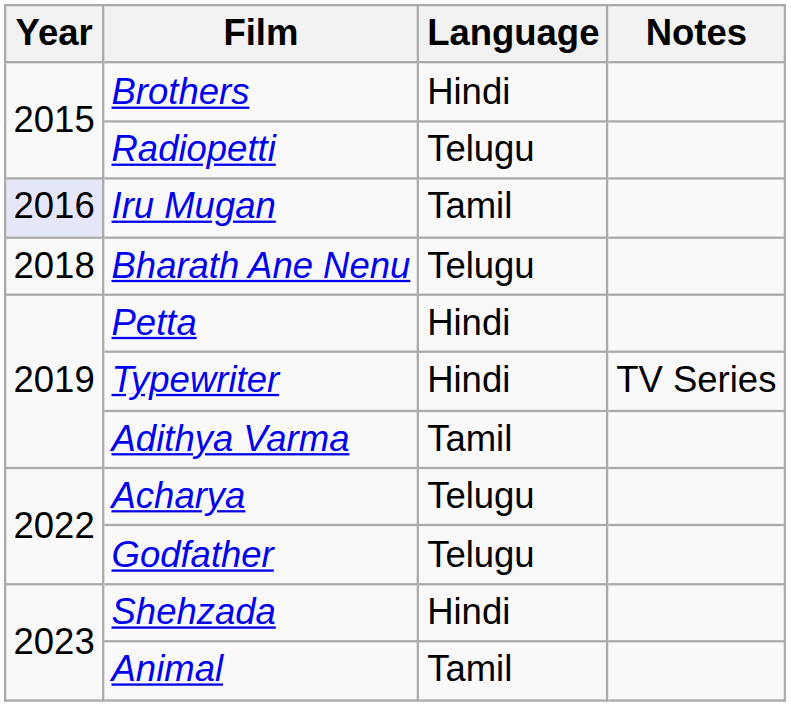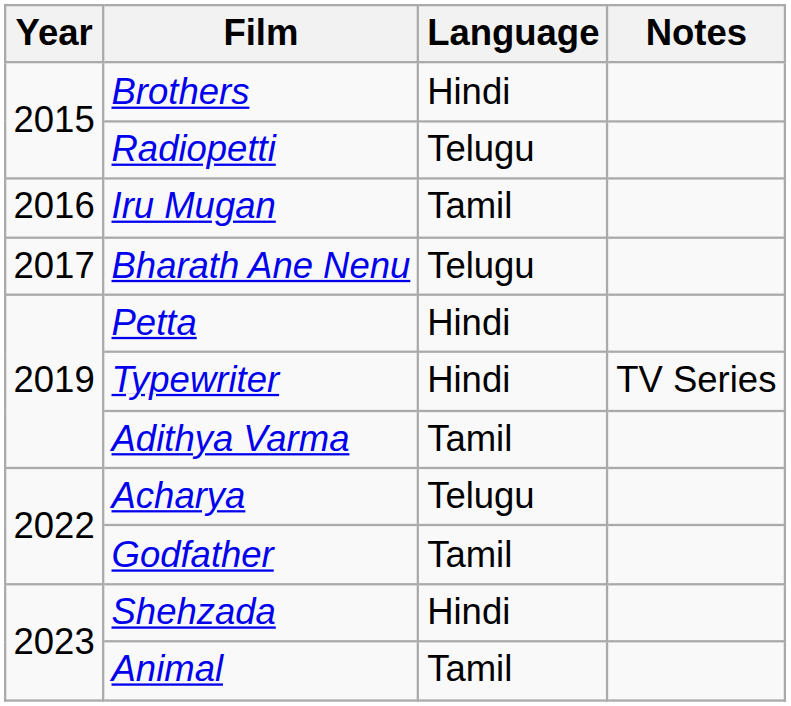 <table class="wikitable sortable">
 <tr>
 <th>Year</th>
 <th>Film</th>
 <th>Language</th>
 <th>Notes</th>
 </tr>
 <tr>
 <td rowspan="2">2015</td>
 <td><a href='#'><em>Brothers</em></a></td>
 <td>Hindi</td>
 <td></td>
 </tr>
 <tr>
 <td><em><a href='#'>Radiopetti</a></em></td>
 <td>Telugu</td>
 <td></td>
 </tr>
 <tr>
-<td style="background: lavender;">2016</td>
+<td>2016</td>
 <td><em><a href='#'>Iru Mugan</a></em></td>
 <td>Tamil</td>
 <td></td>
 </tr>
 <tr>
-<td>2018</td>
+<td>2017</td>
 <td><a href='#'><em>Bharath Ane Nenu</em></a></td>
 <td>Telugu</td>
 <td></td>
 </tr>
 <tr>
 <td rowspan="3">2019</td>
 <td><a href='#'><em>Petta</em></a></td>
 <td>Hindi</td>
 <td></td>
 </tr>
 <tr>
 <td><em><a href='#'>Typewriter</a></em></td>
 <td>Hindi</td>
 <td>TV Series</td>
 </tr>
 <tr>
 <td><em><a href='#'>Adithya Varma</a></em></td>
 <td>Tamil</td>
 <td></td>
 </tr>
 <tr>
 <td rowspan="2">2022</td>
 <td><a href='#'><em>Acharya</em></a></td>
 <td>Telugu</td>
 <td></td>
 </tr>
 <tr>
 <td><a href='#'><em>Godfather</em></a></td>
-<td>Telugu</td>
+<td>Tamil</td>
 <td></td>
 </tr>
 <tr>
 <td rowspan="2">2023</td>
 <td><a href='#'><em>Shehzada</em></a></td>
 <td>Hindi</td>
 <td></td>
 </tr>
 <tr>
 <td><em><a href='#'>Animal</a></em></td>
 <td>Tamil</td>
 <td></td>
 </tr>
 </table>
